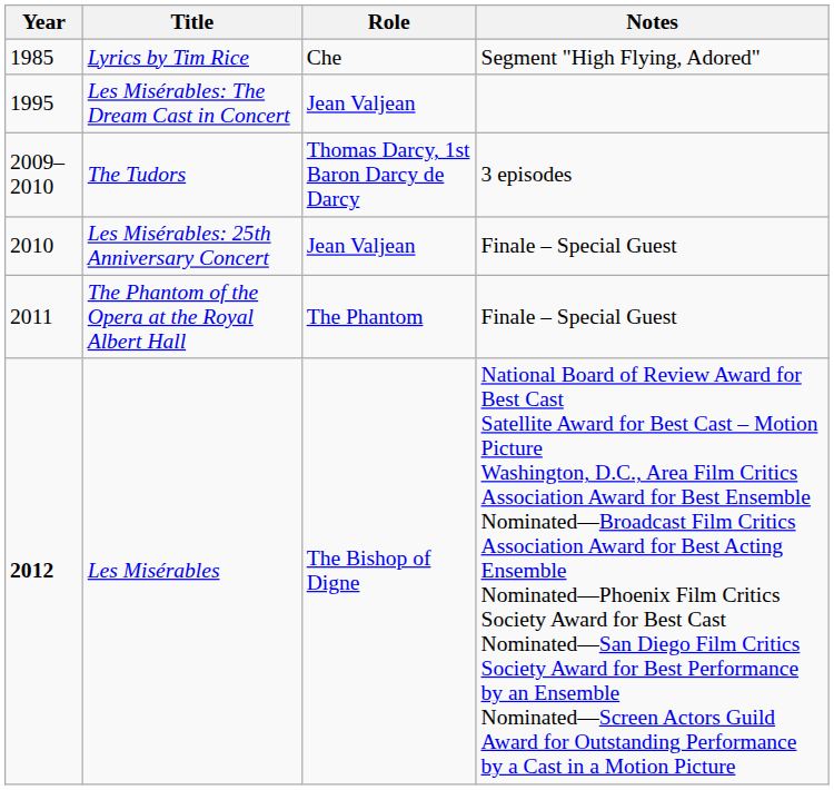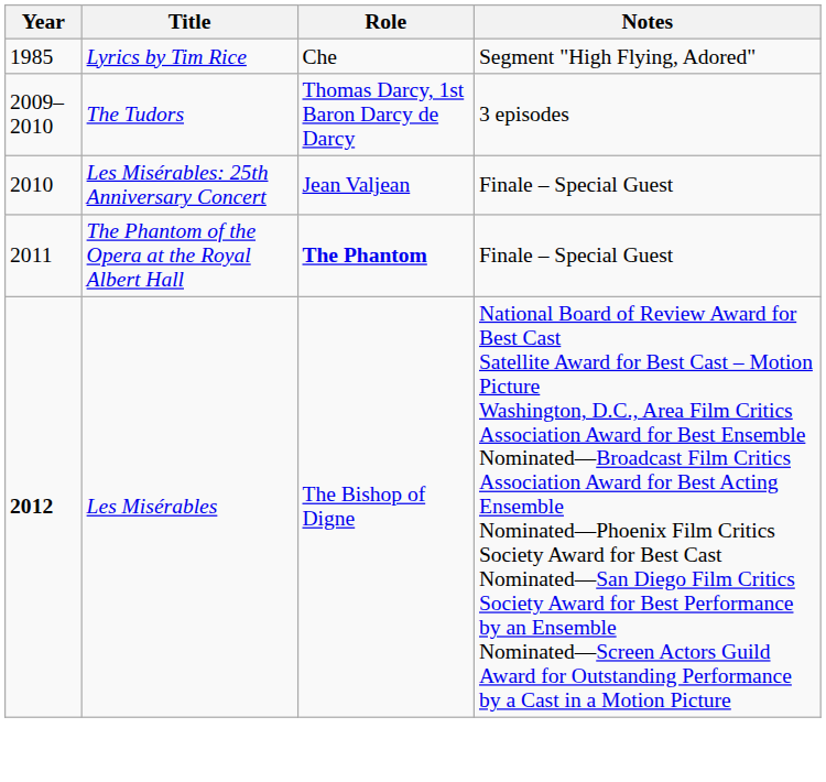 <table class="wikitable sortable">
 <tr>
 <th scope="col">Year</th>
 <th scope="col">Title</th>
 <th scope="col">Role</th>
 <th scope="col" class="unsortable">Notes</th>
 </tr>
 <tr>
 <td>1985</td>
 <td><em><a href='#'>Lyrics by Tim Rice</a></em></td>
 <td>Che</td>
 <td>Segment "High Flying, Adored"</td>
-</tr>
-<tr>
-<td>1995</td>
-<td><em><a href='#'>Les Misérables: The Dream Cast in Concert</a></em></td>
-<td><a href='#'>Jean Valjean</a></td>
-<td></td>
 </tr>
 <tr>
 <td>2009–2010</td>
 <td><em><a href='#'>The Tudors</a></em></td>
 <td><a href='#'>Thomas Darcy, 1st Baron Darcy de Darcy</a></td>
 <td>3 episodes</td>
 </tr>
 <tr>
 <td>2010</td>
 <td><em><a href='#'>Les Misérables: 25th Anniversary Concert</a></em></td>
 <td><a href='#'>Jean Valjean</a></td>
 <td>Finale – Special Guest</td>
 </tr>
 <tr>
 <td>2011</td>
 <td><em><a href='#'>The Phantom of the Opera at the Royal Albert Hall</a></em></td>
-<td><a href='#'>The Phantom</a></td>
+<td><strong><a href='#'>The Phantom</a></strong></td>
 <td>Finale – Special Guest</td>
 </tr>
 <tr>
 <td><strong>2012</strong></td>
 <td><em><a href='#'>Les Misérables</a></em></td>
 <td><a href='#'>The Bishop of Digne</a></td>
 <td><a href='#'>National Board of Review Award for Best Cast</a><br><a href='#'>Satellite Award for Best Cast – Motion Picture</a><br><a href='#'>Washington, D.C., Area Film Critics Association Award for Best Ensemble</a><br>Nominated—<a href='#'>Broadcast Film Critics Association Award for Best Acting Ensemble</a><br>Nominated—Phoenix Film Critics Society Award for Best Cast<br>Nominated—<a href='#'>San Diego Film Critics Society Award for Best Performance by an Ensemble</a><br> Nominated—<a href='#'>Screen Actors Guild Award for Outstanding Performance by a Cast in a Motion Picture</a></td>
 </tr>
 </table>
